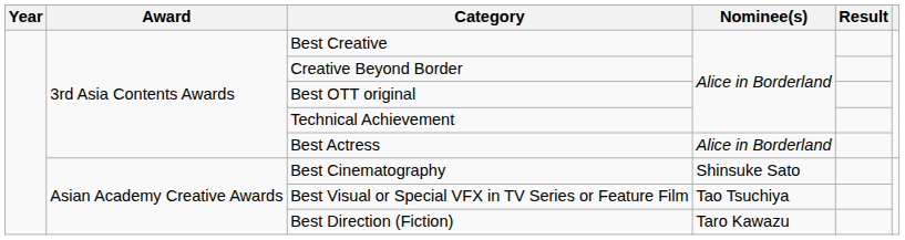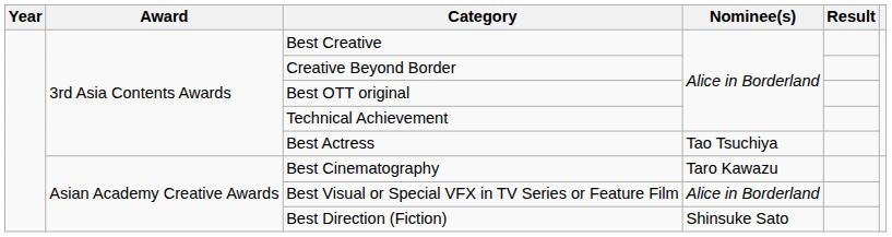 <table class="wikitable sortable plainrowheaders">
 <tr>
 <th scope="col">Year</th>
 <th scope="col">Award</th>
 <th scope="col">Category</th>
 <th scope="col">Nominee(s)</th>
 <th class="unsortable" scope="col">Result</th>
 <th></th>
 </tr>
 <tr>
 <td rowspan="8"></td>
 <td rowspan="5">3rd Asia Contents Awards</td>
 <td>Best Creative</td>
 <td rowspan="4"><em>Alice in Borderland</em></td>
 <td></td>
 <td rowspan="5"></td>
 </tr>
 <tr>
 <td>Creative Beyond Border</td>
 <td></td>
 </tr>
 <tr>
 <td>Best OTT original</td>
 <td></td>
 </tr>
 <tr>
 <td>Technical Achievement</td>
 <td></td>
 </tr>
 <tr>
 <td>Best Actress</td>
-<td><em>Alice in Borderland</em></td>
+<td>Tao Tsuchiya</td>
 <td></td>
 </tr>
 <tr>
 <td rowspan="3">Asian Academy Creative Awards</td>
 <td>Best Cinematography</td>
-<td>Shinsuke Sato</td>
+<td>Taro Kawazu</td>
 <td></td>
 <td rowspan="3"></td>
 </tr>
 <tr>
 <td>Best Visual or Special VFX in TV Series or Feature Film</td>
-<td>Tao Tsuchiya</td>
+<td><em>Alice in Borderland</em></td>
 <td></td>
 </tr>
 <tr>
 <td>Best Direction (Fiction)</td>
-<td>Taro Kawazu</td>
+<td>Shinsuke Sato</td>
 <td></td>
 </tr>
 </table>
